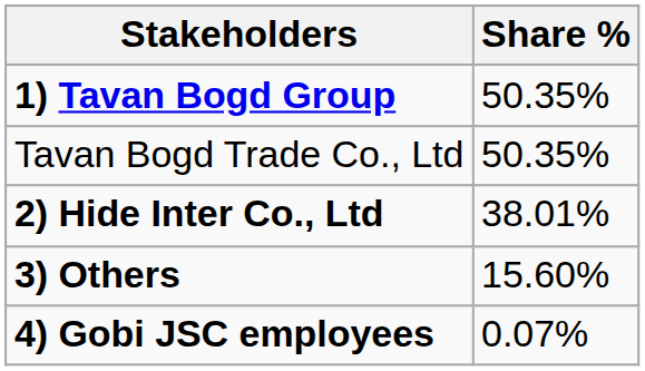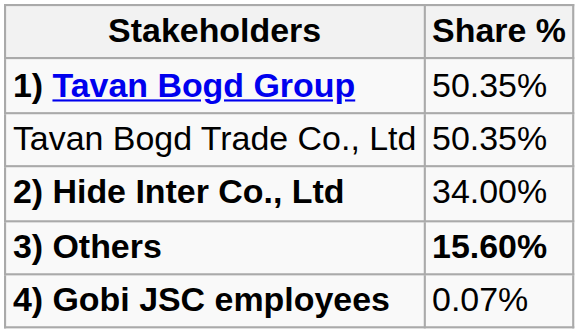 <table class="wikitable">
 <tr>
 <th>Stakeholders</th>
 <th>Share %</th>
 </tr>
 <tr>
 <td><strong>1) <a href='#'>Tavan Bogd Group</a></strong></td>
 <td>50.35%</td>
 </tr>
 <tr>
 <td>Tavan Bogd Trade Co., Ltd</td>
 <td>50.35%</td>
 </tr>
 <tr>
 <td><strong>2) Hide Inter Co., Ltd</strong></td>
-<td>38.01%</td>
+<td>34.00%</td>
 </tr>
 <tr>
 <td><strong>3) Others</strong></td>
-<td>15.60%</td>
+<td><strong>15.60%</strong></td>
 </tr>
 <tr>
 <td><strong>4) Gobi JSC employees</strong></td>
 <td>0.07%</td>
 </tr>
 </table>
